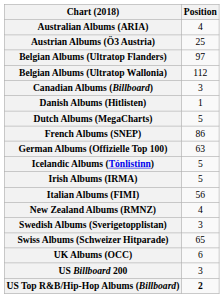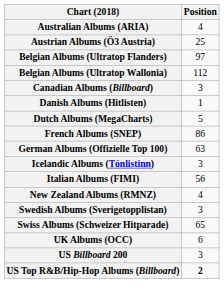 <table class="wikitable sortable plainrowheaders" style="text-align:center">
 <tr>
 <th scope="col">Chart (2018)</th>
 <th scope="col">Position</th>
 </tr>
 <tr>
 <th scope="row">Australian Albums (ARIA)</th>
 <td>4</td>
 </tr>
 <tr>
 <th scope="row">Austrian Albums (Ö3 Austria)</th>
 <td>25</td>
 </tr>
 <tr>
 <th scope="row">Belgian Albums (Ultratop Flanders)</th>
 <td>97</td>
 </tr>
 <tr>
 <th scope="row">Belgian Albums (Ultratop Wallonia)</th>
 <td>112</td>
 </tr>
 <tr>
 <th scope="row">Canadian Albums (<em>Billboard</em>)</th>
 <td>3</td>
 </tr>
 <tr>
 <th scope="row">Danish Albums (Hitlisten)</th>
 <td>1</td>
 </tr>
 <tr>
 <th scope="row">Dutch Albums (MegaCharts)</th>
 <td>5</td>
 </tr>
 <tr>
 <th scope="row">French Albums (SNEP)</th>
 <td>86</td>
 </tr>
 <tr>
 <th scope="row">German Albums (Offizielle Top 100)</th>
 <td>63</td>
 </tr>
 <tr>
 <th scope="row">Icelandic Albums (<a href='#'>Tónlistinn</a>)</th>
-<td>5</td>
-</tr>
-<tr>
-<th scope="row">Irish Albums (IRMA)</th>
-<td>5</td>
+<td>3</td>
 </tr>
 <tr>
 <th scope="row">Italian Albums (FIMI)</th>
 <td>56</td>
 </tr>
 <tr>
 <th scope="row">New Zealand Albums (RMNZ)</th>
 <td>4</td>
 </tr>
 <tr>
 <th scope="row">Swedish Albums (Sverigetopplistan)</th>
 <td>3</td>
 </tr>
 <tr>
 <th scope="row">Swiss Albums (Schweizer Hitparade)</th>
 <td>65</td>
 </tr>
 <tr>
 <th scope="row">UK Albums (OCC)</th>
 <td>6</td>
 </tr>
 <tr>
 <th scope="row">US <em>Billboard</em> 200</th>
 <td>3</td>
 </tr>
 <tr>
 <th scope="row">US Top R&B/Hip-Hop Albums (<em>Billboard</em>)</th>
 <td><strong>2</strong></td>
 </tr>
 </table>
